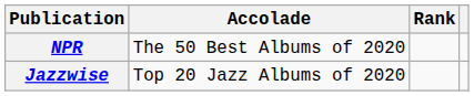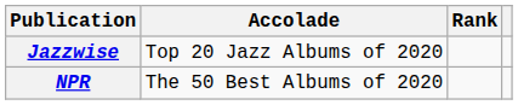 <table class="wikitable sortable plainrowheaders">
 <tr>
 <th scope="col">Publication</th>
 <th scope="col">Accolade</th>
 <th scope="col">Rank</th>
 <th scope="col" class="unsortable"></th>
 </tr>
 <tr>
+<th scope="row"><em><a href='#'>Jazzwise</a></em></th>
+<td>Top 20 Jazz Albums of 2020</td>
+<td></td>
+<td></td>
+</tr>
+<tr>
 <th scope="row"><em><a href='#'>NPR</a></em></th>
 <td>The 50 Best Albums of 2020</td>
 <td></td>
 <td></td>
 </tr>
-<tr>
-<th scope="row"><em><a href='#'>Jazzwise</a></em></th>
-<td>Top 20 Jazz Albums of 2020</td>
-<td></td>
-<td></td>
-</tr>
 </table>
